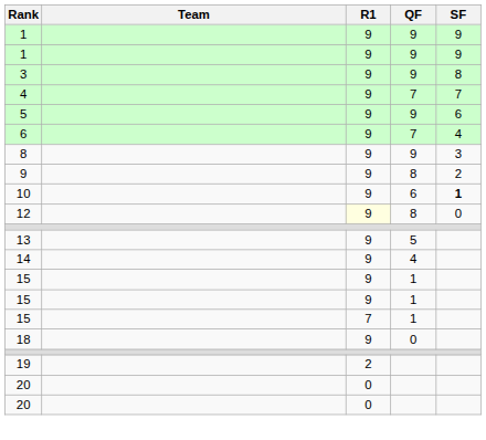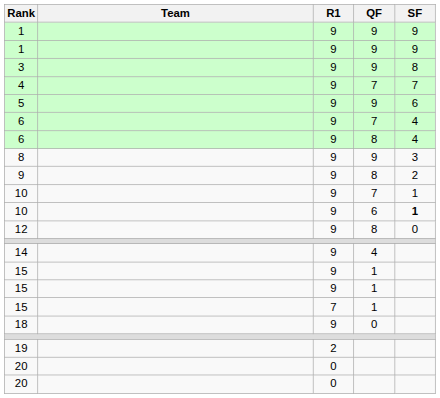 <table class=wikitable style="text-align:center">
 <tr>
 <th width=40>Rank</th>
 <th width=380>Team</th>
 <th width=50>R1</th>
 <th width=50>QF</th>
 <th width=50>SF</th>
 </tr>
 <tr bgcolor="ccffcc">
 <td>1</td>
 <td align=left></td>
 <td>9</td>
 <td>9</td>
 <td>9</td>
 </tr>
 <tr bgcolor="ccffcc">
 <td>1</td>
 <td align=left></td>
 <td>9</td>
 <td>9</td>
 <td>9</td>
 </tr>
 <tr bgcolor="ccffcc">
 <td>3</td>
 <td align=left></td>
 <td>9</td>
 <td>9</td>
 <td>8</td>
 </tr>
 <tr bgcolor="ccffcc">
 <td>4</td>
 <td align=left></td>
 <td>9</td>
 <td>7</td>
 <td>7</td>
 </tr>
 <tr bgcolor="ccffcc">
 <td>5</td>
 <td align=left></td>
 <td>9</td>
 <td>9</td>
 <td>6</td>
 </tr>
 <tr bgcolor="ccffcc">
 <td>6</td>
 <td align=left></td>
 <td>9</td>
 <td>7</td>
 <td>4</td>
 </tr>
+<tr bgcolor="ccffcc">
+<td>6</td>
+<td align=left></td>
+<td>9</td>
+<td>8</td>
+<td>4</td>
+</tr>
 <tr>
 <td>8</td>
 <td align=left></td>
 <td>9</td>
 <td>9</td>
 <td>3</td>
 </tr>
 <tr>
 <td>9</td>
 <td align=left></td>
 <td>9</td>
 <td>8</td>
 <td>2</td>
 </tr>
 <tr>
 <td>10</td>
 <td align=left></td>
 <td>9</td>
+<td>7</td>
+<td>1</td>
+</tr>
+<tr>
+<td>10</td>
+<td align=left></td>
+<td>9</td>
 <td>6</td>
 <td><strong>1</strong></td>
 </tr>
 <tr>
 <td>12</td>
 <td align=left></td>
-<td style="background: lightyellow;">9</td>
+<td>9</td>
 <td>8</td>
 <td>0</td>
 </tr>
 <tr bgcolor=#DDDDDD>
 <td colspan=5></td>
-</tr>
-<tr>
-<td>13</td>
-<td align=left></td>
-<td>9</td>
-<td>5</td>
-<td></td>
 </tr>
 <tr>
 <td>14</td>
 <td align=left></td>
 <td>9</td>
 <td>4</td>
 <td></td>
 </tr>
 <tr>
 <td>15</td>
 <td align=left></td>
 <td>9</td>
 <td>1</td>
 <td></td>
 </tr>
 <tr>
 <td>15</td>
 <td align=left></td>
 <td>9</td>
 <td>1</td>
 <td></td>
 </tr>
 <tr>
 <td>15</td>
 <td align=left></td>
 <td>7</td>
 <td>1</td>
 <td></td>
 </tr>
 <tr>
 <td>18</td>
 <td align=left></td>
 <td>9</td>
 <td>0</td>
 <td></td>
 </tr>
 <tr bgcolor=#DDDDDD>
 <td colspan=5></td>
 </tr>
 <tr>
 <td>19</td>
 <td align=left></td>
 <td>2</td>
 <td></td>
 <td></td>
 </tr>
 <tr>
 <td>20</td>
 <td align=left></td>
 <td>0</td>
 <td></td>
 <td></td>
 </tr>
 <tr>
 <td>20</td>
 <td align=left></td>
 <td>0</td>
 <td></td>
 <td></td>
 </tr>
 </table>
